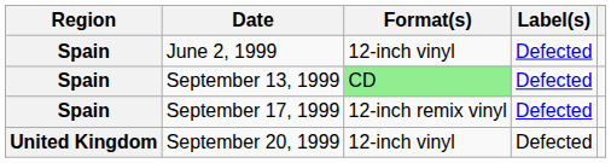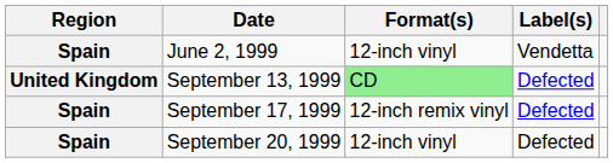 <table class="wikitable plainrowheaders">
 <tr>
 <th scope="col">Region</th>
 <th scope="col">Date</th>
 <th scope="col">Format(s)</th>
 <th scope="col">Label(s)</th>
 <th scope="col"></th>
 </tr>
 <tr>
 <th scope="row">Spain</th>
 <td>June 2, 1999</td>
 <td>12-inch vinyl</td>
-<td><a href='#'>Defected</a></td>
+<td>Vendetta</td>
 <td></td>
 </tr>
 <tr>
-<th scope="row">Spain</th>
+<th scope="row">United Kingdom</th>
 <td>September 13, 1999</td>
 <td style="background: lightgreen;">CD</td>
 <td><a href='#'>Defected</a></td>
 <td></td>
 </tr>
 <tr>
 <th scope="row">Spain</th>
 <td>September 17, 1999</td>
 <td>12-inch remix vinyl</td>
 <td><a href='#'>Defected</a></td>
 <td></td>
 </tr>
 <tr>
-<th scope="row">United Kingdom</th>
+<th scope="row">Spain</th>
 <td>September 20, 1999</td>
 <td>12-inch vinyl</td>
 <td>Defected</td>
 <td></td>
 </tr>
 </table>
